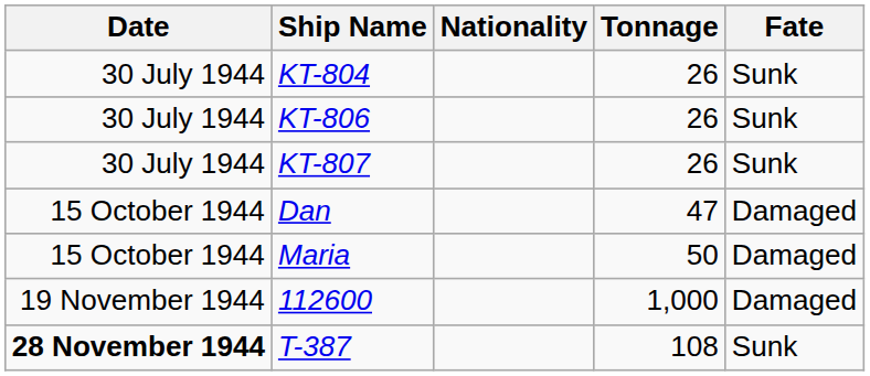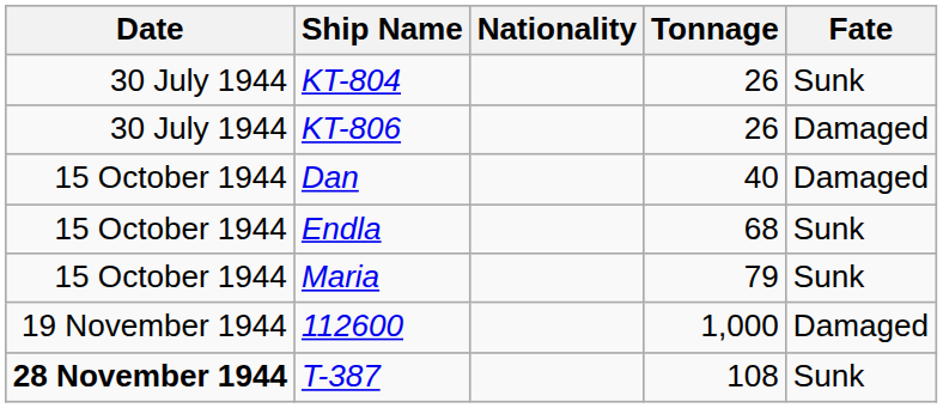 <table class="wikitable sortable">
 <tr>
 <th>Date</th>
 <th>Ship Name</th>
 <th>Nationality</th>
 <th>Tonnage</th>
 <th>Fate</th>
 </tr>
 <tr>
 <td align="right">30 July 1944</td>
 <td align="left"><a href='#'><em>KT-804</em></a></td>
 <td align="left"></td>
 <td align="right">26</td>
 <td align="left">Sunk</td>
 </tr>
 <tr>
 <td align="right">30 July 1944</td>
 <td align="left"><a href='#'><em>KT-806</em></a></td>
 <td align="left"></td>
 <td align="right">26</td>
-<td align="left">Sunk</td>
-</tr>
-<tr>
-<td align="right">30 July 1944</td>
-<td align="left"><a href='#'><em>KT-807</em></a></td>
-<td align="left"></td>
-<td align="right">26</td>
-<td align="left">Sunk</td>
+<td align="left">Damaged</td>
 </tr>
 <tr>
 <td align="right">15 October 1944</td>
 <td align="left"><a href='#'><em>Dan</em></a></td>
 <td align="left"></td>
-<td align="right">47</td>
+<td align="right">40</td>
 <td align="left">Damaged</td>
+</tr>
+<tr>
+<td align="right">15 October 1944</td>
+<td align="left"><a href='#'><em>Endla</em></a></td>
+<td align="left"></td>
+<td align="right">68</td>
+<td align="left">Sunk</td>
 </tr>
 <tr>
 <td align="right">15 October 1944</td>
 <td align="left"><a href='#'><em>Maria</em></a></td>
 <td align="left"></td>
-<td align="right">50</td>
-<td align="left">Damaged</td>
+<td align="right">79</td>
+<td align="left">Sunk</td>
 </tr>
 <tr>
 <td align="right">19 November 1944</td>
 <td align="left"><a href='#'><em>112600</em></a></td>
 <td align="left"></td>
 <td align="right">1,000</td>
 <td align="left">Damaged</td>
 </tr>
 <tr>
 <td align="right"><strong>28 November 1944</strong></td>
 <td align="left"><a href='#'><em>T-387</em></a></td>
 <td align="left"></td>
 <td align="right">108</td>
 <td align="left">Sunk</td>
 </tr>
 </table>
